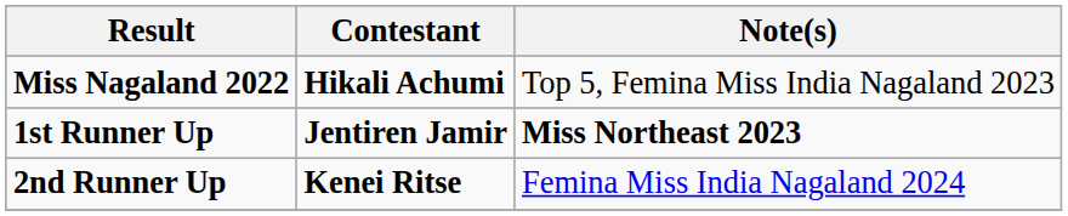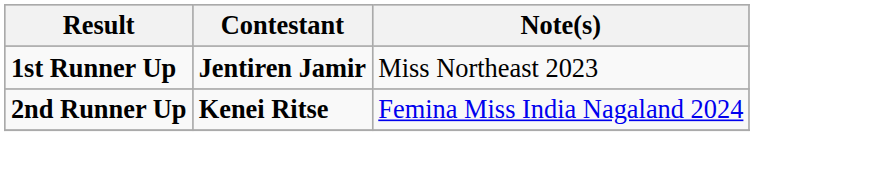 <table class="wikitable">
 <tr>
 <th>Result</th>
 <th>Contestant</th>
 <th>Note(s)</th>
 </tr>
 <tr>
-<td><strong>Miss Nagaland 2022</strong></td>
-<td><strong>Hikali Achumi</strong></td>
-<td>Top 5, Femina Miss India Nagaland 2023</td>
-</tr>
-<tr>
 <td><strong>1st Runner Up</strong></td>
 <td><strong>Jentiren Jamir</strong></td>
-<td><strong>Miss Northeast 2023</strong></td>
+<td>Miss Northeast 2023</td>
 </tr>
 <tr>
 <td><strong>2nd Runner Up</strong></td>
 <td><strong>Kenei Ritse</strong></td>
 <td><a href='#'>Femina Miss India Nagaland 2024</a></td>
 </tr>
 <tr>
 </tr>
 </table>
